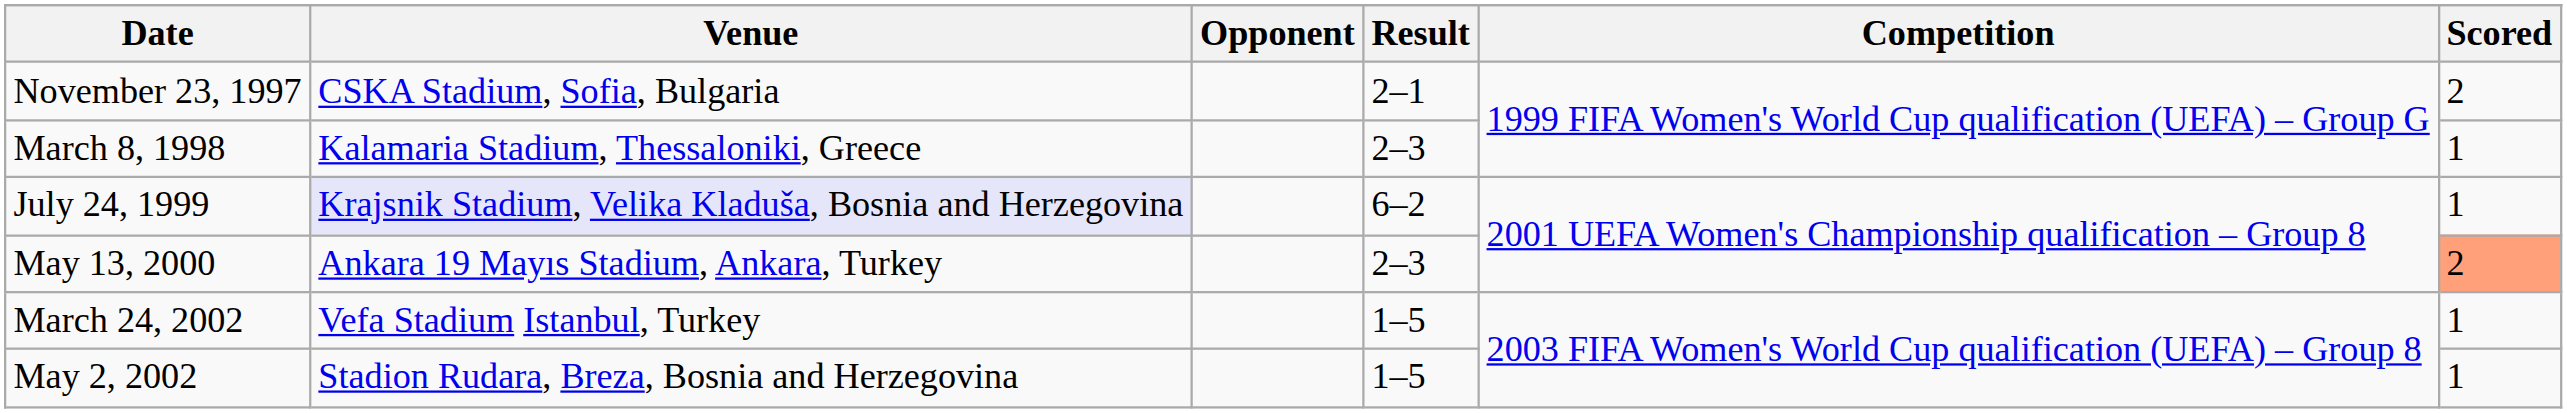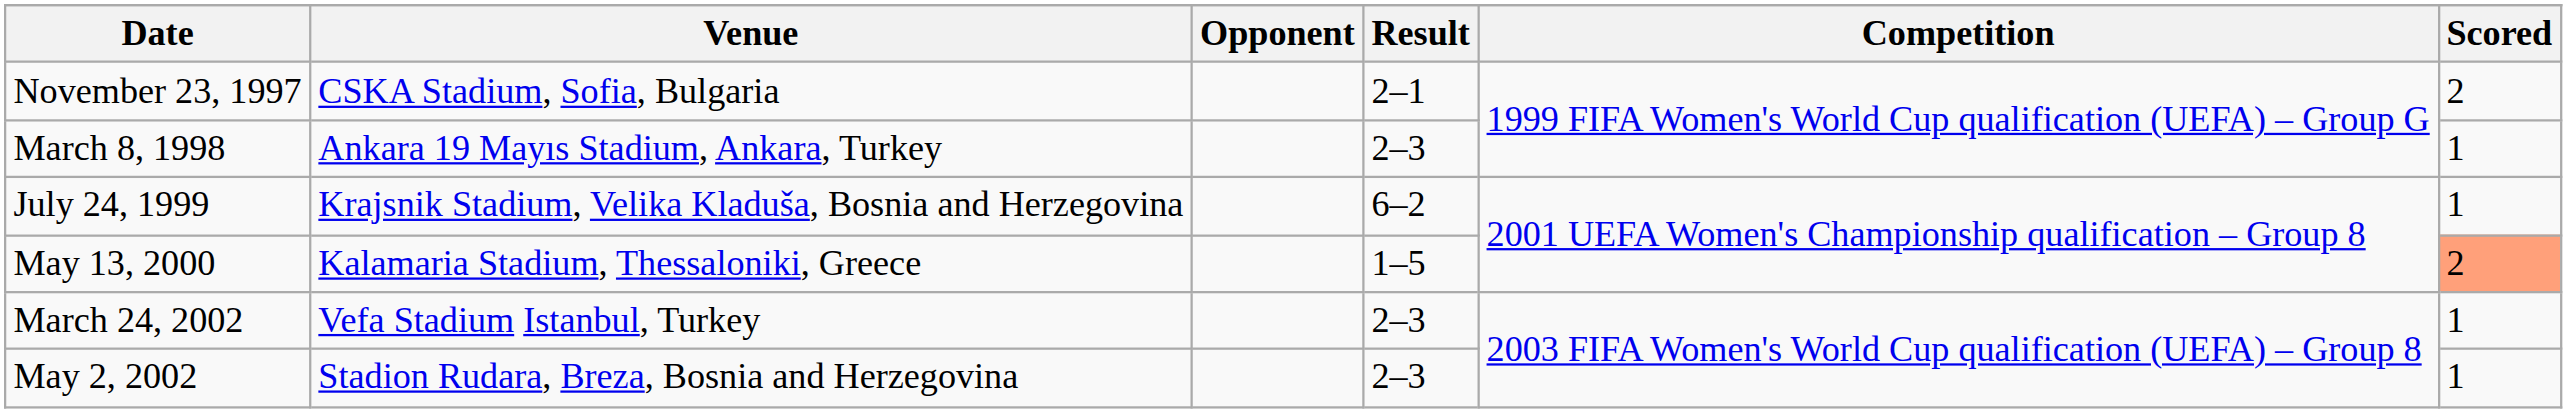 <table class=wikitable>
 <tr>
 </tr>
 <tr>
 <th>Date</th>
 <th>Venue</th>
 <th>Opponent</th>
 <th>Result</th>
 <th>Competition</th>
 <th>Scored</th>
 </tr>
 <tr>
 <td>November 23, 1997</td>
 <td><a href='#'>CSKA Stadium</a>, <a href='#'>Sofia</a>, Bulgaria</td>
 <td></td>
 <td>2–1</td>
 <td rowspan=2><a href='#'>1999 FIFA Women's World Cup qualification (UEFA) – Group G</a></td>
 <td>2</td>
 </tr>
 <tr>
 <td>March 8, 1998</td>
-<td><a href='#'>Kalamaria Stadium</a>, <a href='#'>Thessaloniki</a>, Greece</td>
+<td><a href='#'>Ankara 19 Mayıs Stadium</a>, <a href='#'>Ankara</a>, Turkey</td>
 <td></td>
 <td>2–3</td>
 <td>1</td>
 </tr>
 <tr>
 <td>July 24, 1999</td>
-<td style="background: lavender;"><a href='#'>Krajsnik Stadium</a>, <a href='#'>Velika Kladuša</a>, Bosnia and Herzegovina</td>
+<td><a href='#'>Krajsnik Stadium</a>, <a href='#'>Velika Kladuša</a>, Bosnia and Herzegovina</td>
 <td></td>
 <td>6–2</td>
 <td rowspan=2><a href='#'>2001 UEFA Women's Championship qualification – Group 8</a></td>
 <td>1</td>
 </tr>
 <tr>
 <td>May 13, 2000</td>
-<td><a href='#'>Ankara 19 Mayıs Stadium</a>, <a href='#'>Ankara</a>, Turkey</td>
+<td><a href='#'>Kalamaria Stadium</a>, <a href='#'>Thessaloniki</a>, Greece</td>
 <td></td>
-<td>2–3</td>
+<td>1–5</td>
 <td style="background: lightsalmon;">2</td>
 </tr>
 <tr>
 <td>March 24, 2002</td>
 <td><a href='#'>Vefa Stadium</a> <a href='#'>Istanbul</a>, Turkey</td>
 <td></td>
-<td>1–5</td>
+<td>2–3</td>
 <td rowspan=2><a href='#'>2003 FIFA Women's World Cup qualification (UEFA) – Group 8</a></td>
 <td>1</td>
 </tr>
 <tr>
 <td>May 2, 2002</td>
 <td><a href='#'>Stadion Rudara</a>, <a href='#'>Breza</a>, Bosnia and Herzegovina</td>
 <td></td>
-<td>1–5</td>
+<td>2–3</td>
 <td>1</td>
 </tr>
 </table>
